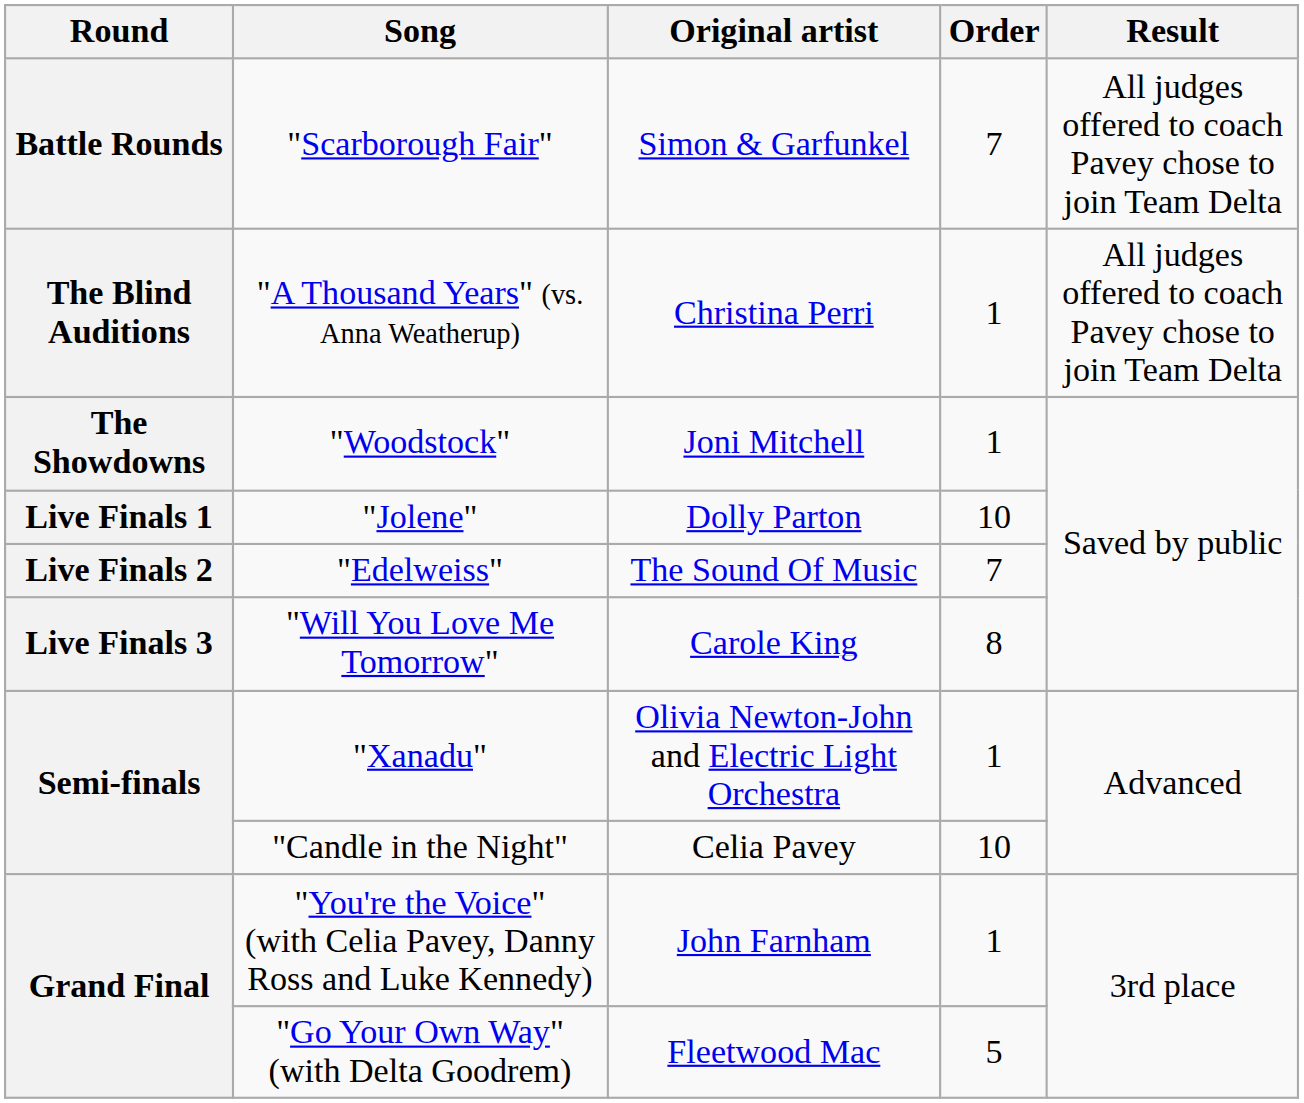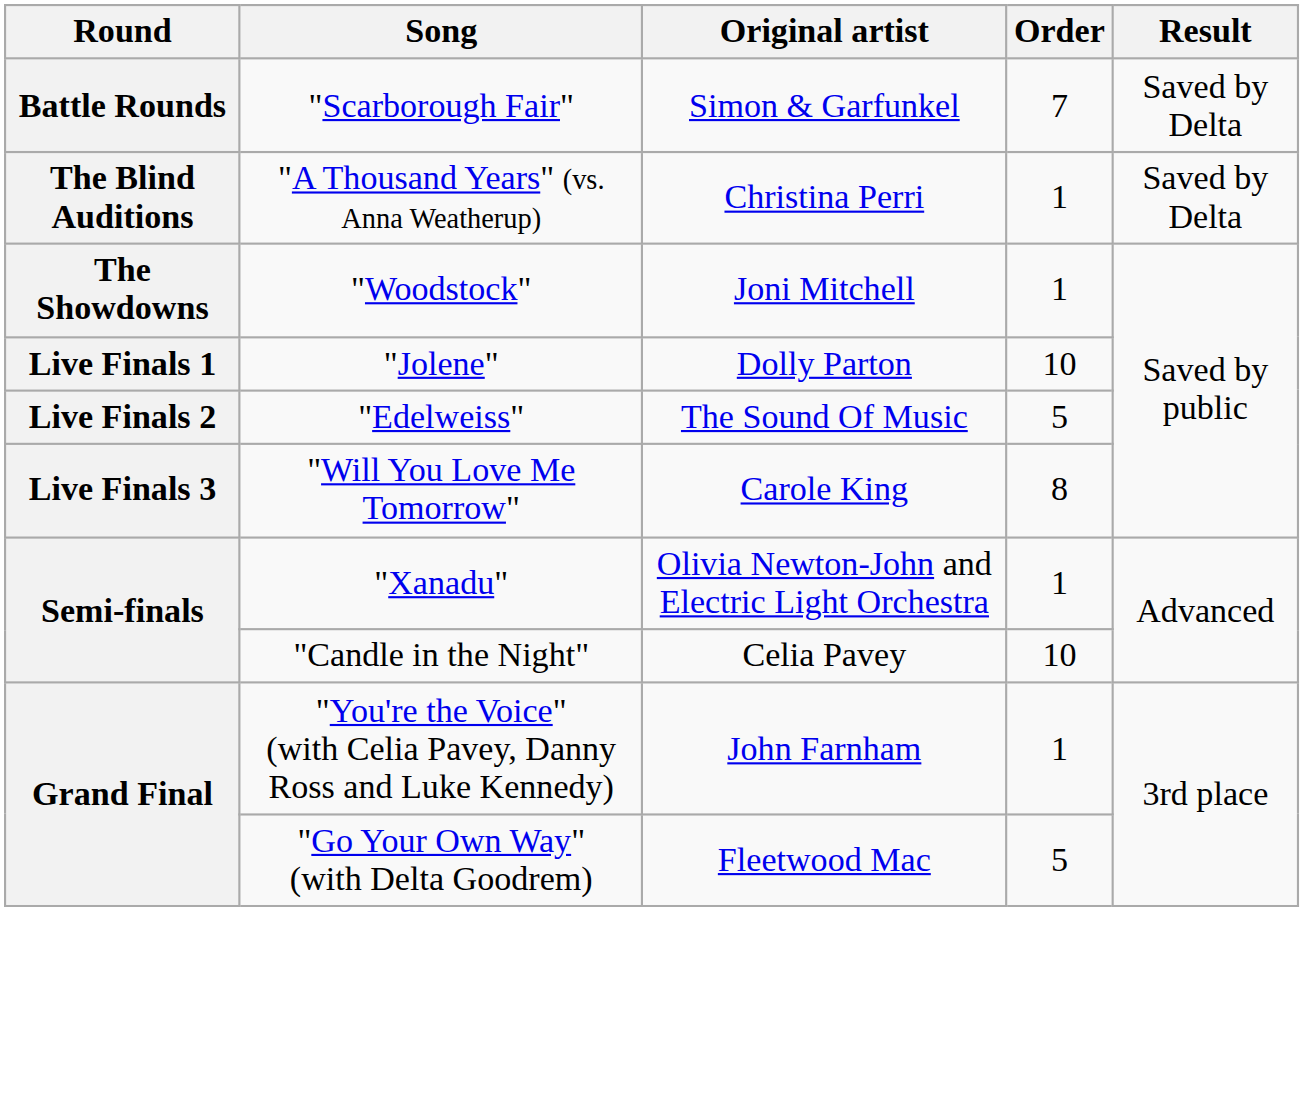 <table class="wikitable" style="text-align:center; font-size:100%;">
 <tr>
 <th scope="col">Round</th>
 <th scope="col">Song</th>
 <th scope="col">Original artist</th>
 <th scope="col">Order</th>
 <th scope="col">Result</th>
 </tr>
 <tr>
 <th scope="row">Battle Rounds</th>
 <td>"<a href='#'>Scarborough Fair</a>"</td>
 <td><a href='#'>Simon & Garfunkel</a></td>
 <td>7</td>
-<td>All judges offered to coach<br>Pavey chose to join Team Delta</td>
+<td>Saved by Delta</td>
 </tr>
 <tr>
 <th scope="row">The Blind Auditions</th>
 <td>"<a href='#'>A Thousand Years</a>" <small>(vs. Anna Weatherup)</small></td>
 <td><a href='#'>Christina Perri</a></td>
 <td>1</td>
-<td>All judges offered to coach<br>Pavey chose to join Team Delta</td>
+<td>Saved by Delta</td>
 </tr>
 <tr>
 <th scope="row">The Showdowns</th>
 <td>"<a href='#'>Woodstock</a>"</td>
 <td><a href='#'>Joni Mitchell</a></td>
 <td>1</td>
 <td rowspan="4">Saved by public</td>
 </tr>
 <tr>
 <th scope="row">Live Finals 1</th>
 <td>"<a href='#'>Jolene</a>"</td>
 <td><a href='#'>Dolly Parton</a></td>
 <td>10</td>
 </tr>
 <tr>
 <th scope="row">Live Finals 2</th>
 <td>"<a href='#'>Edelweiss</a>"</td>
 <td><a href='#'>The Sound Of Music</a></td>
-<td>7</td>
+<td>5</td>
 </tr>
 <tr>
 <th scope="row">Live Finals 3</th>
 <td>"<a href='#'>Will You Love Me Tomorrow</a>"</td>
 <td><a href='#'>Carole King</a></td>
 <td>8</td>
 </tr>
 <tr>
 <th rowspan=2 scope="row">Semi-finals</th>
 <td>"<a href='#'>Xanadu</a>"</td>
 <td><a href='#'>Olivia Newton-John</a> and <a href='#'>Electric Light Orchestra</a></td>
 <td>1</td>
 <td rowspan="2">Advanced</td>
 </tr>
 <tr>
 <td>"Candle in the Night"</td>
 <td>Celia Pavey</td>
 <td>10</td>
 </tr>
 <tr>
 <th rowspan="2" scope="row">Grand Final</th>
 <td>"<a href='#'>You're the Voice</a>" <br>(with Celia Pavey, Danny Ross and Luke Kennedy)</td>
 <td><a href='#'>John Farnham</a></td>
 <td>1</td>
 <td rowspan="2">3rd place</td>
 </tr>
 <tr>
 <td>"<a href='#'>Go Your Own Way</a>" <br>(with Delta Goodrem)</td>
 <td><a href='#'>Fleetwood Mac</a></td>
 <td>5</td>
 </tr>
 </table>
